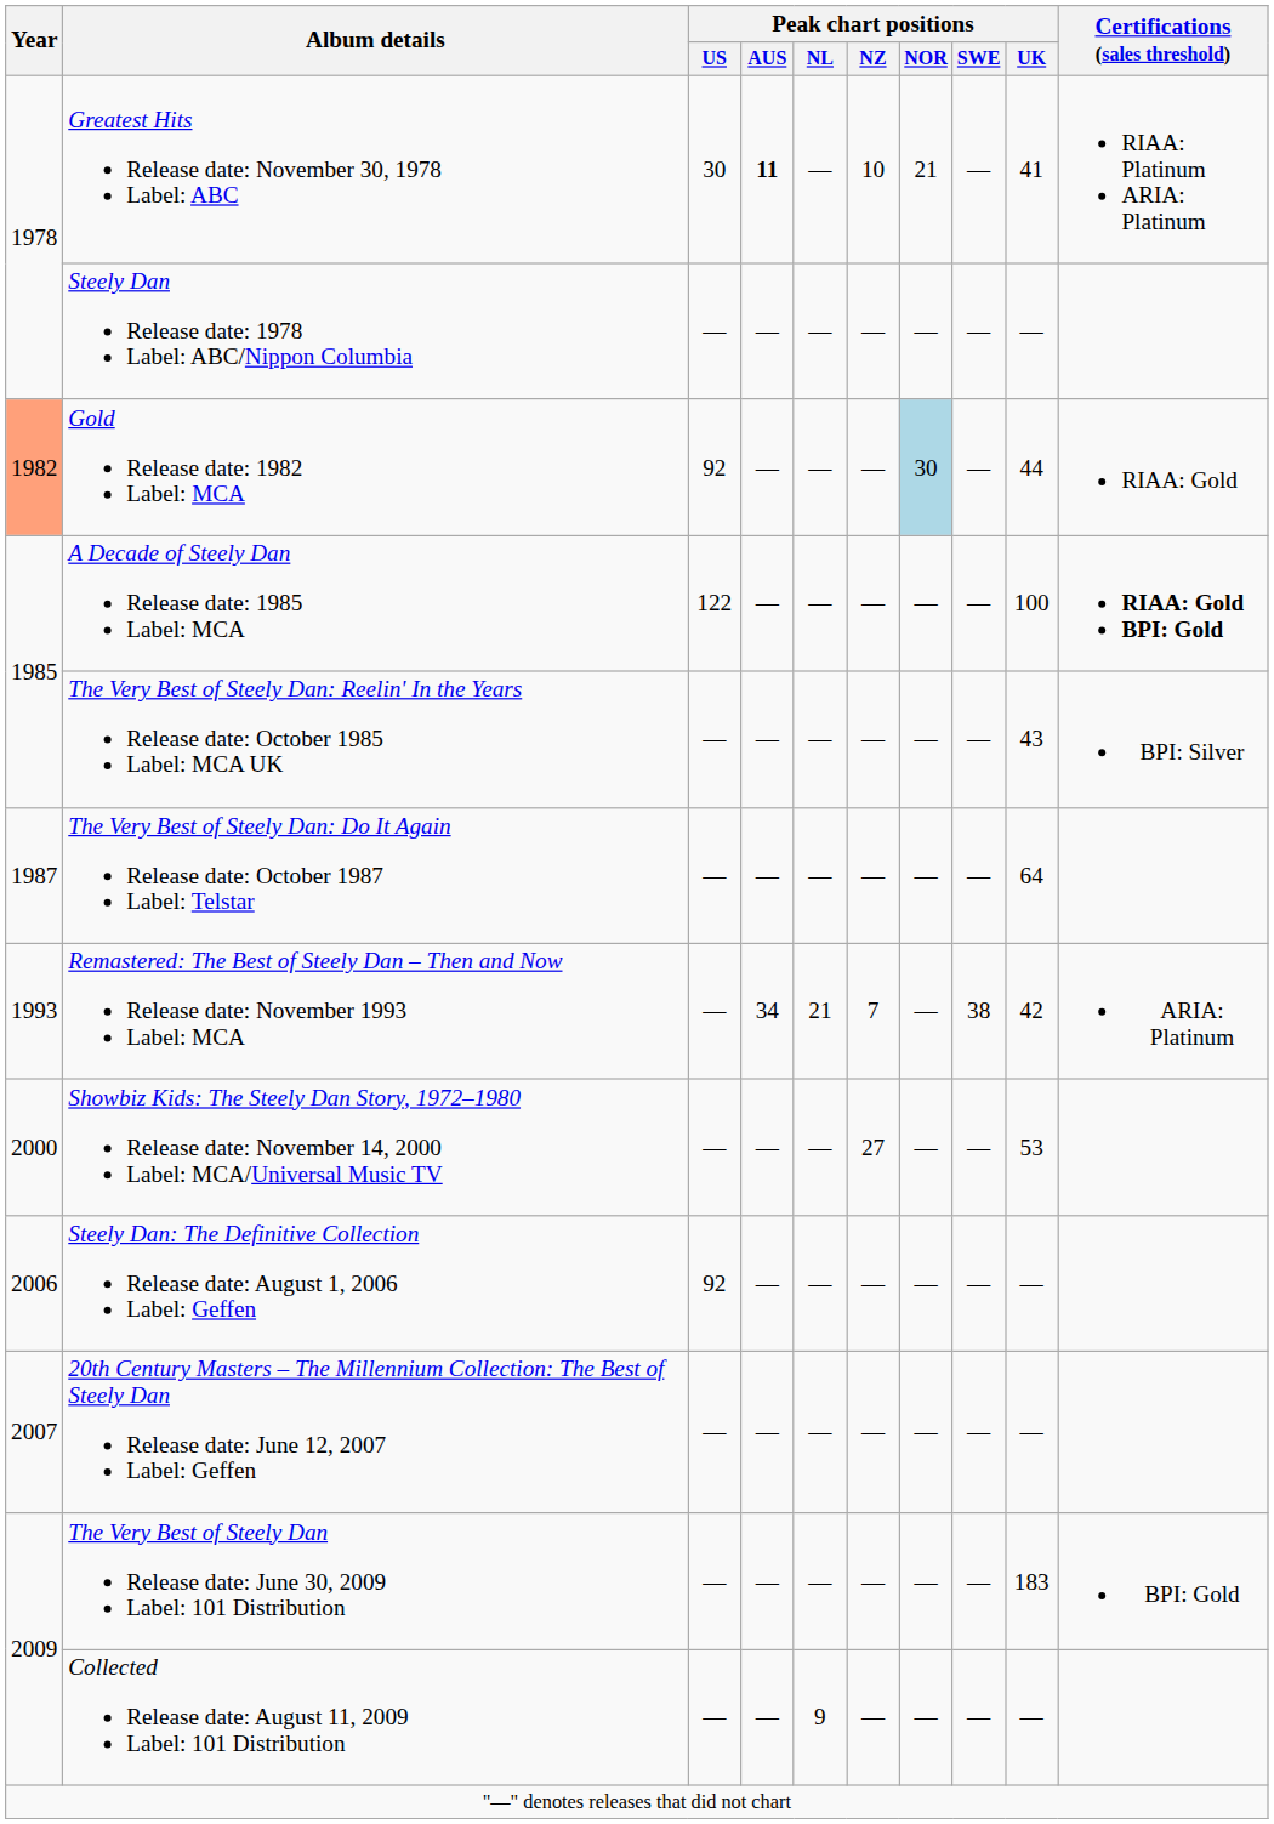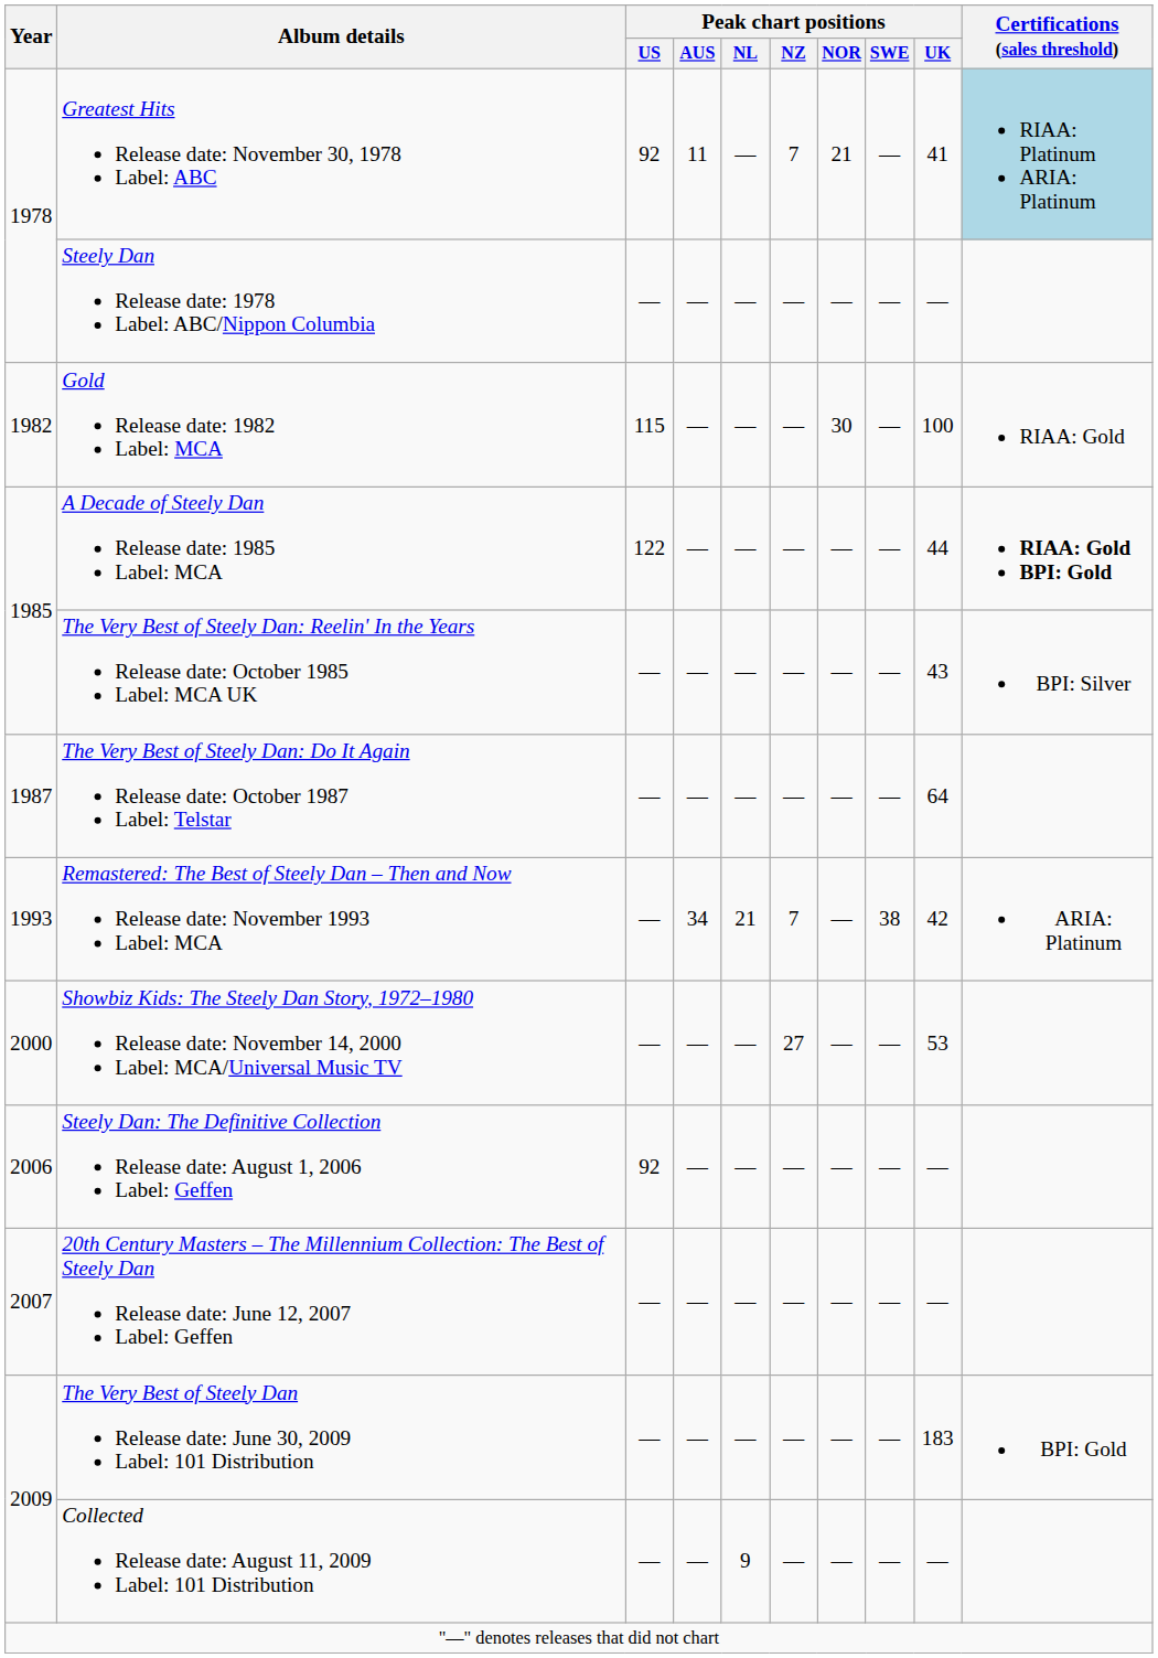 <table class="wikitable" style="text-align:center;">
 <tr>
 <th rowspan="2">Year</th>
 <th rowspan="2">Album details</th>
 <th colspan="7">Peak chart positions</th>
 <th rowspan="2"><a href='#'>Certifications</a><br><small>(<a href='#'>sales threshold</a>)</small></th>
 </tr>
 <tr style="font-size:smaller;">
 <th style="width:30px;"><a href='#'>US</a><br></th>
 <th style="width:30px;"><a href='#'>AUS</a><br></th>
 <th style="width:30px;"><a href='#'>NL</a><br></th>
 <th style="width:30px;"><a href='#'>NZ</a><br></th>
 <th style="width:30px;"><a href='#'>NOR</a><br></th>
 <th style="width:30px;"><a href='#'>SWE</a><br></th>
 <th style="width:30px;"><a href='#'>UK</a><br></th>
 </tr>
 <tr>
 <td rowspan=2>1978</td>
 <td style="text-align:left;"><em><a href='#'>Greatest Hits</a></em><br><ul><li>Release date: November 30, 1978</li><li>Label: <a href='#'>ABC</a></li></ul></td>
-<td>30</td>
-<td><strong>11</strong></td>
+<td>92</td>
+<td>11</td>
 <td>—</td>
-<td>10</td>
+<td>7</td>
 <td>21</td>
 <td>—</td>
 <td>41</td>
-<td style="text-align:left;"><br><ul><li>RIAA: Platinum</li><li>ARIA: Platinum</li></ul></td>
+<td style="background: lightblue; text-align:left;"><br><ul><li>RIAA: Platinum</li><li>ARIA: Platinum</li></ul></td>
 </tr>
 <tr>
 <td style="text-align:left;"><em><a href='#'>Steely Dan</a></em><br><ul><li>Release date: 1978</li><li>Label: ABC/<a href='#'>Nippon Columbia</a></li></ul></td>
 <td>—</td>
 <td>—</td>
 <td>—</td>
 <td>—</td>
 <td>—</td>
 <td>—</td>
 <td>—</td>
 <td></td>
 </tr>
 <tr>
-<td style="background: lightsalmon;">1982</td>
+<td>1982</td>
 <td style="text-align:left;"><em><a href='#'>Gold</a></em><br><ul><li>Release date: 1982</li><li>Label: <a href='#'>MCA</a></li></ul></td>
-<td>92</td>
+<td>115</td>
 <td>—</td>
 <td>—</td>
 <td>—</td>
-<td style="background: lightblue;">30</td>
+<td>30</td>
 <td>—</td>
-<td>44</td>
+<td>100</td>
 <td style="text-align:left;"><br><ul><li>RIAA: Gold</li></ul></td>
 </tr>
 <tr>
 <td rowspan=2>1985</td>
 <td style="text-align:left;"><em><a href='#'>A Decade of Steely Dan</a></em><br><ul><li>Release date: 1985</li><li>Label: MCA</li></ul></td>
 <td>122</td>
 <td>—</td>
 <td>—</td>
 <td>—</td>
 <td>—</td>
 <td>—</td>
-<td>100</td>
+<td>44</td>
 <td style="text-align:left;"><strong><br><ul><li>RIAA: Gold</li><li>BPI: Gold</li></ul></strong></td>
 </tr>
 <tr>
 <td style="text-align:left;"><em><a href='#'>The Very Best of Steely Dan: Reelin' In the Years</a></em><br><ul><li>Release date: October 1985</li><li>Label: MCA UK</li></ul></td>
 <td>—</td>
 <td>—</td>
 <td>—</td>
 <td>—</td>
 <td>—</td>
 <td>—</td>
 <td>43</td>
 <td><br><ul><li>BPI: Silver</li></ul></td>
 </tr>
 <tr>
 <td>1987</td>
 <td style="text-align:left;"><em><a href='#'>The Very Best of Steely Dan: Do It Again</a></em><br><ul><li>Release date: October 1987</li><li>Label: <a href='#'>Telstar</a></li></ul></td>
 <td>—</td>
 <td>—</td>
 <td>—</td>
 <td>—</td>
 <td>—</td>
 <td>—</td>
 <td>64</td>
 <td></td>
 </tr>
 <tr>
 <td rowspan=1>1993</td>
 <td style="text-align:left;"><em><a href='#'>Remastered: The Best of Steely Dan – Then and Now</a></em><br><ul><li>Release date: November 1993</li><li>Label: MCA</li></ul></td>
 <td>—</td>
 <td>34</td>
 <td>21</td>
 <td>7</td>
 <td>—</td>
 <td>38</td>
 <td>42</td>
 <td><br><ul><li>ARIA: Platinum</li></ul></td>
 </tr>
 <tr>
 <td>2000</td>
 <td style="text-align:left;"><em><a href='#'>Showbiz Kids: The Steely Dan Story, 1972–1980</a></em><br><ul><li>Release date: November 14, 2000</li><li>Label: MCA/<a href='#'>Universal Music TV</a></li></ul></td>
 <td>—</td>
 <td>—</td>
 <td>—</td>
 <td>27</td>
 <td>—</td>
 <td>—</td>
 <td>53</td>
 <td></td>
 </tr>
 <tr>
 <td>2006</td>
 <td style="text-align:left;"><em><a href='#'>Steely Dan: The Definitive Collection</a></em><br><ul><li>Release date: August 1, 2006</li><li>Label: <a href='#'>Geffen</a></li></ul></td>
 <td>92</td>
 <td>—</td>
 <td>—</td>
 <td>—</td>
 <td>—</td>
 <td>—</td>
 <td>—</td>
 <td></td>
 </tr>
 <tr>
 <td>2007</td>
 <td style="text-align:left;"><em><a href='#'>20th Century Masters – The Millennium Collection: The Best of Steely Dan</a></em><br><ul><li>Release date: June 12, 2007</li><li>Label: Geffen</li></ul></td>
 <td>—</td>
 <td>—</td>
 <td>—</td>
 <td>—</td>
 <td>—</td>
 <td>—</td>
 <td>—</td>
 <td></td>
 </tr>
 <tr>
 <td rowspan=2>2009</td>
 <td style="text-align:left;"><em><a href='#'>The Very Best of Steely Dan</a></em><br><ul><li>Release date: June 30, 2009</li><li>Label: 101 Distribution</li></ul></td>
 <td>—</td>
 <td>—</td>
 <td>—</td>
 <td>—</td>
 <td>—</td>
 <td>—</td>
 <td>183</td>
 <td><br><ul><li>BPI: Gold</li></ul></td>
 </tr>
 <tr>
 <td style="text-align:left;"><em>Collected</em><br><ul><li>Release date: August 11, 2009</li><li>Label: 101 Distribution</li></ul></td>
 <td>—</td>
 <td>—</td>
 <td>9</td>
 <td>—</td>
 <td>—</td>
 <td>—</td>
 <td>—</td>
 <td></td>
 </tr>
 <tr>
 <td colspan="15" style="font-size:85%">"—" denotes releases that did not chart</td>
 </tr>
 </table>
